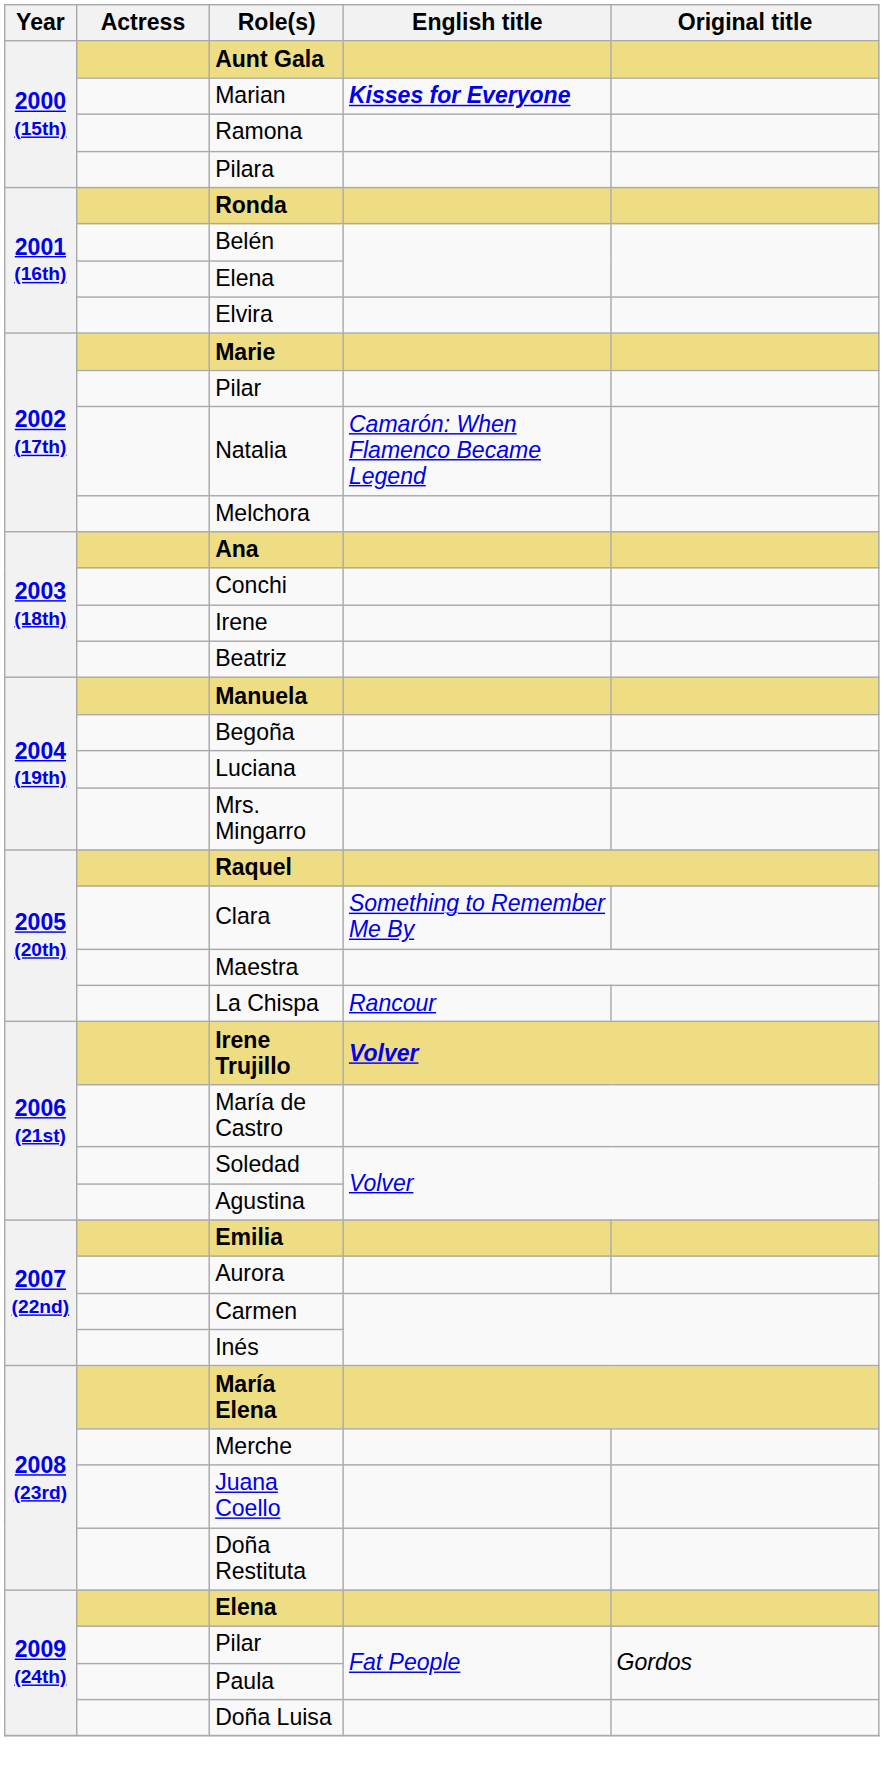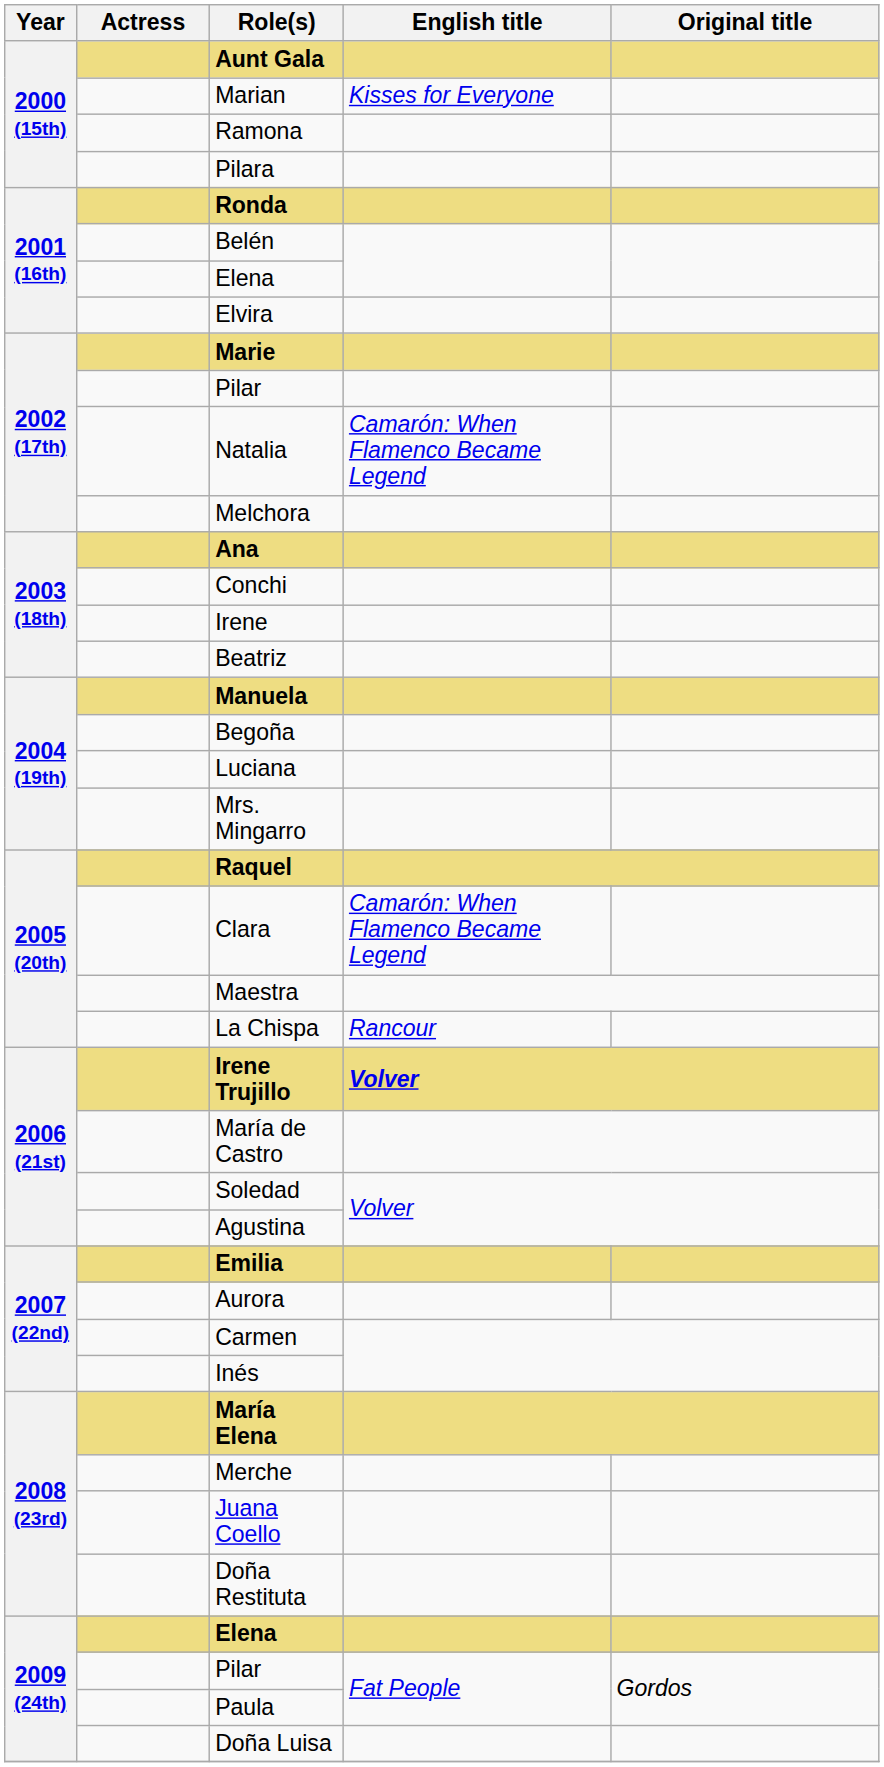 <table class="wikitable sortable" style="text-align:left;">
 <tr>
 <th scope="col" style="width:8%;">Year</th>
 <th scope="col" style="width:15%;">Actress</th>
 <th scope="col" style="width:15%;">Role(s)</th>
 <th scope="col" style="width:30%;">English title</th>
 <th scope="col" style="width:30%;">Original title</th>
 </tr>
 <tr>
 <th scope="row" rowspan=4 style="text-align:center"><a href='#'>2000</a> <br><small><a href='#'>(15th)</a></small></th>
 <td style="background:#eedd82;"><strong> </strong></td>
 <td style="background:#eedd82;"><strong>Aunt Gala</strong></td>
 <td style="background:#eedd82;"><strong><em></em></strong></td>
 <td style="background:#eedd82;"><strong><em></em></strong></td>
 </tr>
 <tr>
 <td></td>
 <td>Marian</td>
-<td><strong><em><a href='#'>Kisses for Everyone</a></em></strong></td>
+<td><em><a href='#'>Kisses for Everyone</a></em></td>
 <td><em></em></td>
 </tr>
 <tr>
 <td></td>
 <td>Ramona</td>
 <td><em></em></td>
 <td><em></em></td>
 </tr>
 <tr>
 <td></td>
 <td>Pilara</td>
 <td><em></em></td>
 <td><em></em></td>
 </tr>
 <tr>
 <th scope="row" rowspan=4 style="text-align:center"><a href='#'>2001</a> <br><small><a href='#'>(16th)</a></small></th>
 <td style="background:#eedd82;"><strong> </strong></td>
 <td style="background:#eedd82;"><strong>Ronda</strong></td>
 <td style="background:#eedd82;"><strong><em></em></strong></td>
 <td style="background:#eedd82;"><strong><em></em></strong></td>
 </tr>
 <tr>
 <td></td>
 <td>Belén</td>
 <td rowspan="2"><em></em></td>
 <td rowspan="2"><em></em></td>
 </tr>
 <tr>
 <td></td>
 <td>Elena</td>
 </tr>
 <tr>
 <td></td>
 <td>Elvira</td>
 <td><em></em></td>
 <td><em></em></td>
 </tr>
 <tr>
 <th scope="row" rowspan=4 style="text-align:center"><a href='#'>2002</a> <br><small><a href='#'>(17th)</a></small></th>
 <td style="background:#eedd82;"><strong> </strong></td>
 <td style="background:#eedd82;"><strong>Marie</strong></td>
 <td style="background:#eedd82;"><strong><em></em></strong></td>
 <td style="background:#eedd82;"><strong><em></em></strong></td>
 </tr>
 <tr>
 <td></td>
 <td>Pilar</td>
 <td><em></em></td>
 <td><em></em></td>
 </tr>
 <tr>
 <td></td>
 <td>Natalia</td>
 <td><em><a href='#'>Camarón: When Flamenco Became Legend</a></em></td>
 <td><em></em></td>
 </tr>
 <tr>
 <td></td>
 <td>Melchora</td>
 <td><em></em></td>
 <td><em></em></td>
 </tr>
 <tr>
 <th scope="row" rowspan=4 style="text-align:center"><a href='#'>2003</a> <br><small><a href='#'>(18th)</a></small></th>
 <td style="background:#eedd82;"><strong> </strong></td>
 <td style="background:#eedd82;"><strong>Ana</strong></td>
 <td style="background:#eedd82;"><strong><em></em></strong></td>
 <td style="background:#eedd82;"><strong><em></em></strong></td>
 </tr>
 <tr>
 <td></td>
 <td>Conchi</td>
 <td><em></em></td>
 <td><em></em></td>
 </tr>
 <tr>
 <td></td>
 <td>Irene</td>
 <td><em></em></td>
 <td><em></em></td>
 </tr>
 <tr>
 <td></td>
 <td>Beatriz</td>
 <td><em></em></td>
 <td><em></em></td>
 </tr>
 <tr>
 <th scope="row" rowspan=4 style="text-align:center"><a href='#'>2004</a> <br><small><a href='#'>(19th)</a></small></th>
 <td style="background:#eedd82;"><strong> </strong></td>
 <td style="background:#eedd82;"><strong>Manuela</strong></td>
 <td style="background:#eedd82;"><strong><em></em></strong></td>
 <td style="background:#eedd82;"><strong><em></em></strong></td>
 </tr>
 <tr>
 <td></td>
 <td>Begoña</td>
 <td><em></em></td>
 <td><em></em></td>
 </tr>
 <tr>
 <td></td>
 <td>Luciana</td>
 <td><em></em></td>
 <td><em></em></td>
 </tr>
 <tr>
 <td></td>
 <td>Mrs. Mingarro</td>
 <td><em></em></td>
 <td><em></em></td>
 </tr>
 <tr>
 <th scope="row" rowspan=4 style="text-align:center"><a href='#'>2005</a> <br><small><a href='#'>(20th)</a></small></th>
 <td style="background:#eedd82;"><strong> </strong></td>
 <td style="background:#eedd82;"><strong>Raquel</strong></td>
 <td colspan="2" style="background:#eedd82;"><strong><em></em></strong></td>
 </tr>
 <tr>
 <td></td>
 <td>Clara</td>
-<td><em><a href='#'>Something to Remember Me By</a></em></td>
+<td><em><a href='#'>Camarón: When Flamenco Became Legend</a></em></td>
 <td><em></em></td>
 </tr>
 <tr>
 <td></td>
 <td>Maestra</td>
 <td colspan="2"><em></em></td>
 </tr>
 <tr>
 <td></td>
 <td>La Chispa</td>
 <td><em><a href='#'>Rancour</a></em></td>
 <td><em></em></td>
 </tr>
 <tr>
 <th scope="row" rowspan=4 style="text-align:center"><a href='#'>2006</a> <br><small><a href='#'>(21st)</a></small></th>
 <td style="background:#eedd82;"><strong> </strong></td>
 <td style="background:#eedd82;"><strong>Irene Trujillo</strong></td>
 <td colspan="2" style="background:#eedd82;"><strong><em><a href='#'>Volver</a></em></strong></td>
 </tr>
 <tr>
 <td></td>
 <td>María de Castro</td>
 <td colspan="2"><em></em></td>
 </tr>
 <tr>
 <td></td>
 <td>Soledad</td>
 <td rowspan="2" colspan="2"><em><a href='#'>Volver</a></em></td>
 </tr>
 <tr>
 <td></td>
 <td>Agustina</td>
 </tr>
 <tr>
 <th scope="row" rowspan=4 style="text-align:center"><a href='#'>2007</a> <br><small><a href='#'>(22nd)</a></small></th>
 <td style="background:#eedd82;"><strong> </strong></td>
 <td style="background:#eedd82;"><strong>Emilia</strong></td>
 <td style="background:#eedd82;"><strong><em></em></strong></td>
 <td style="background:#eedd82;"><strong><em></em></strong></td>
 </tr>
 <tr>
 <td></td>
 <td>Aurora</td>
 <td><em></em></td>
 <td><em></em></td>
 </tr>
 <tr>
 <td></td>
 <td>Carmen</td>
 <td rowspan="2" colspan="2"><em></em></td>
 </tr>
 <tr>
 <td></td>
 <td>Inés</td>
 </tr>
 <tr>
 <th scope="row" rowspan=4 style="text-align:center"><a href='#'>2008</a> <br><small><a href='#'>(23rd)</a></small></th>
 <td style="background:#eedd82;"><strong> </strong></td>
 <td style="background:#eedd82;"><strong>María Elena</strong></td>
 <td colspan="2" style="background:#eedd82;"><strong><em></em></strong></td>
 </tr>
 <tr>
 <td></td>
 <td>Merche</td>
 <td><em></em></td>
 <td><em></em></td>
 </tr>
 <tr>
 <td></td>
 <td><a href='#'>Juana Coello</a></td>
 <td><em></em></td>
 <td><em></em></td>
 </tr>
 <tr>
 <td></td>
 <td>Doña Restituta</td>
 <td><em></em></td>
 <td><em></em></td>
 </tr>
 <tr>
 <th scope="row" rowspan=4 style="text-align:center"><a href='#'>2009</a> <br><small><a href='#'>(24th)</a></small></th>
 <td style="background:#eedd82;"><strong> </strong></td>
 <td style="background:#eedd82;"><strong>Elena</strong></td>
 <td style="background:#eedd82;"><strong><em></em></strong></td>
 <td style="background:#eedd82;"><strong><em></em></strong></td>
 </tr>
 <tr>
 <td></td>
 <td>Pilar</td>
 <td rowspan="2"><em><a href='#'>Fat People</a></em></td>
 <td rowspan="2"><em>Gordos</em></td>
 </tr>
 <tr>
 <td></td>
 <td>Paula</td>
 </tr>
 <tr>
 <td></td>
 <td>Doña Luisa</td>
 <td><em></em></td>
 <td><em></em></td>
 </tr>
 <tr>
 </tr>
 </table>
